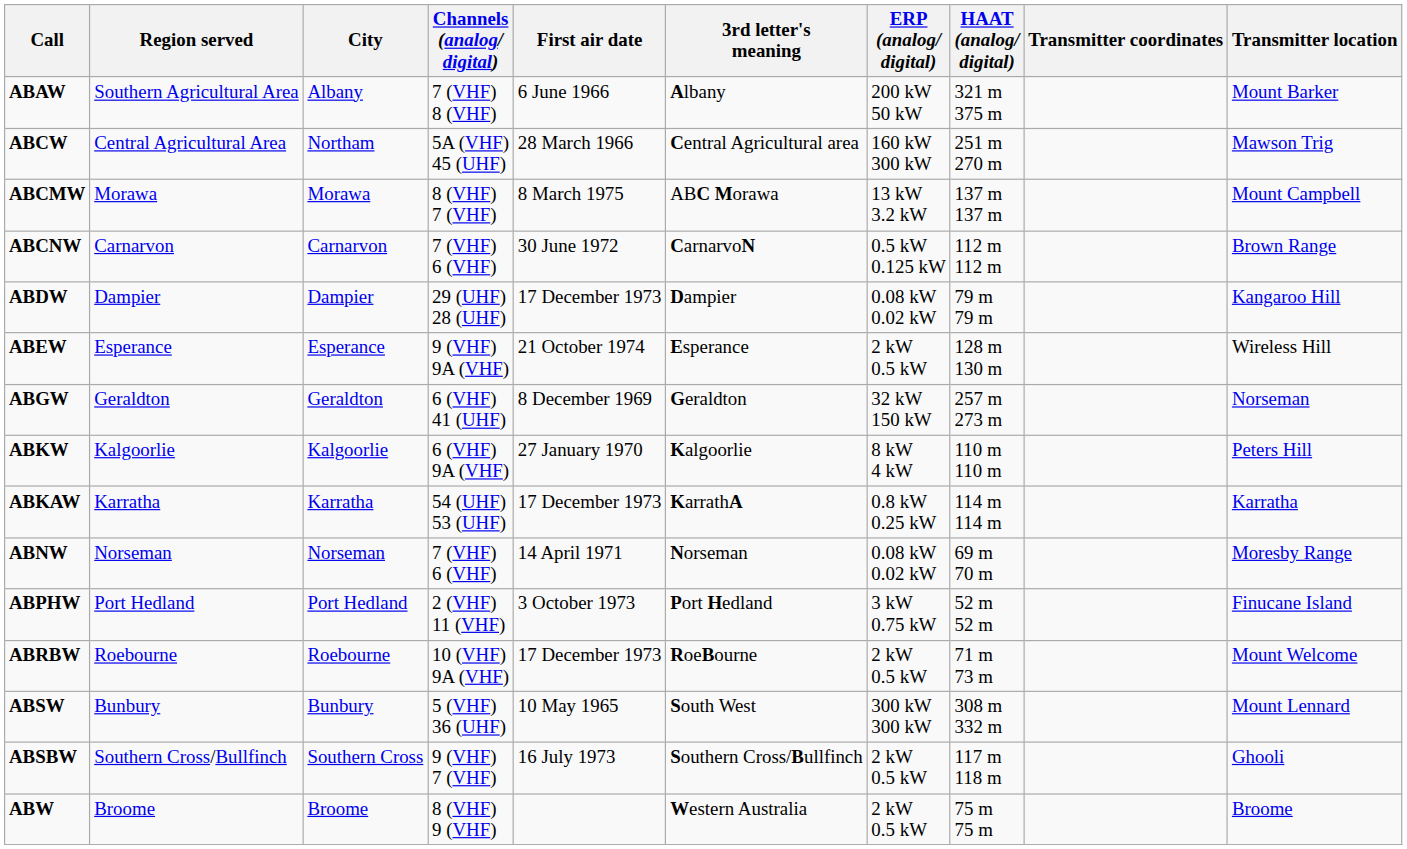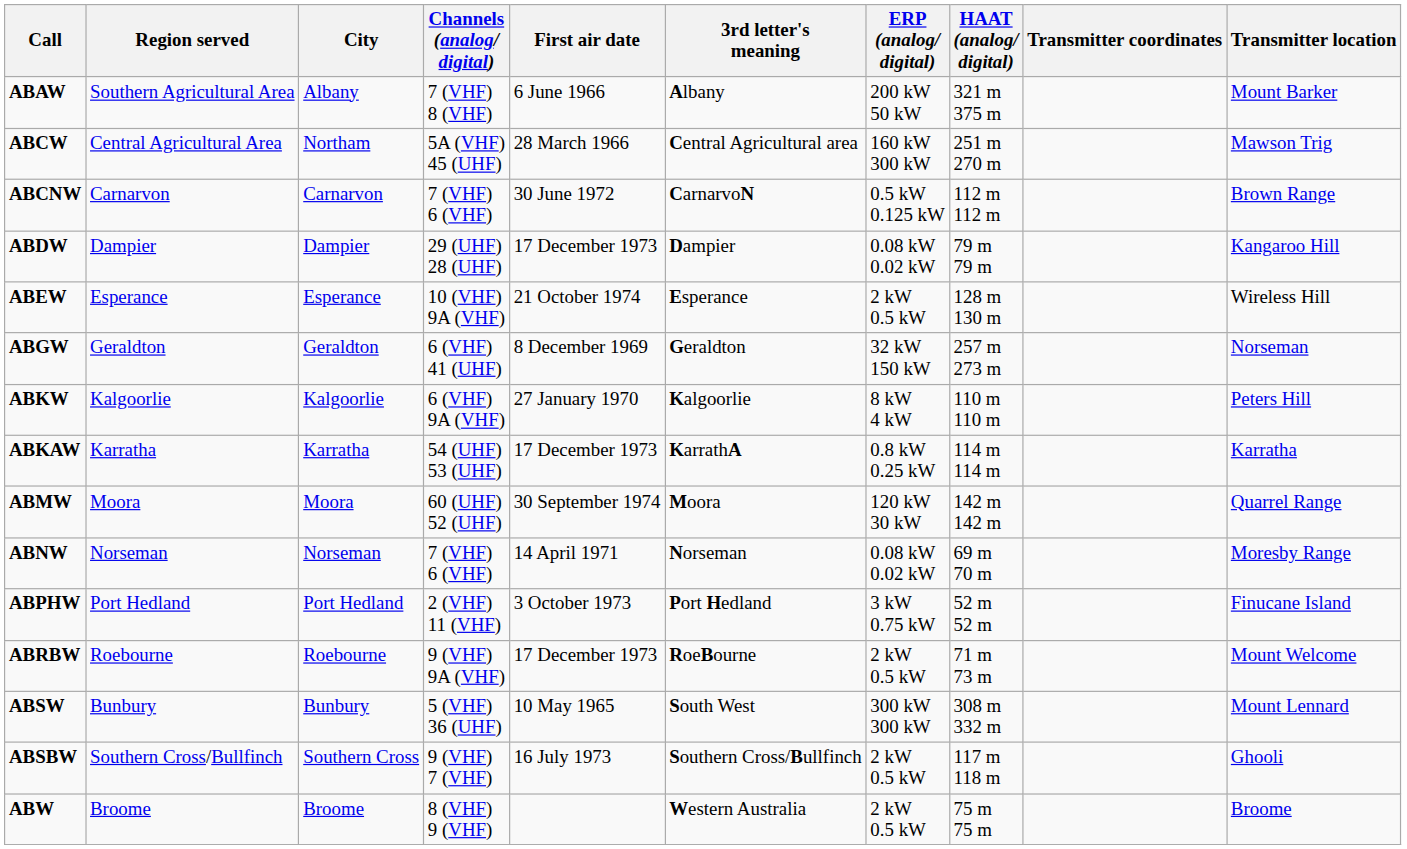 <table class="wikitable">
 <tr>
 <th>Call</th>
 <th>Region served</th>
 <th>City</th>
 <th><a href='#'>Channels</a><br><em>(<a href='#'>analog</a>/<br><a href='#'>digital</a>)</em></th>
 <th>First air date</th>
 <th>3rd letter's<br>meaning</th>
 <th><a href='#'>ERP</a><br><em>(analog/<br>digital)</em></th>
 <th><a href='#'>HAAT</a><br><em>(analog/<br>digital)</em></th>
 <th>Transmitter coordinates</th>
 <th>Transmitter location</th>
 </tr>
 <tr style="vertical-align: top; text-align: left;">
 <td><strong>ABAW</strong></td>
 <td><a href='#'>Southern Agricultural Area</a></td>
 <td><a href='#'>Albany</a></td>
 <td>7 (<a href='#'>VHF</a>)<br>8 (<a href='#'>VHF</a>)</td>
 <td>6 June 1966</td>
 <td><strong>A</strong>lbany</td>
 <td>200 kW<br>50 kW</td>
 <td>321 m<br>375 m</td>
 <td></td>
 <td><a href='#'>Mount Barker</a></td>
 </tr>
 <tr style="vertical-align: top; text-align: left;">
 <td><strong>ABCW</strong></td>
 <td><a href='#'>Central Agricultural Area</a></td>
 <td><a href='#'>Northam</a></td>
 <td>5A (<a href='#'>VHF</a>)<br>45 (<a href='#'>UHF</a>)</td>
 <td>28 March 1966</td>
 <td><strong>C</strong>entral Agricultural area</td>
 <td>160 kW<br>300 kW</td>
 <td>251 m<br>270 m</td>
 <td></td>
 <td><a href='#'>Mawson Trig</a></td>
 </tr>
 <tr style="vertical-align: top; text-align: left;">
-<td><strong>ABCMW</strong></td>
-<td><a href='#'>Morawa</a></td>
-<td><a href='#'>Morawa</a></td>
-<td>8 (<a href='#'>VHF</a>)<br>7 (<a href='#'>VHF</a>)</td>
-<td>8 March 1975</td>
-<td>AB<strong>C M</strong>orawa</td>
-<td>13 kW<br>3.2 kW</td>
-<td>137 m<br>137 m</td>
-<td></td>
-<td><a href='#'>Mount Campbell</a></td>
-</tr>
-<tr style="vertical-align: top; text-align: left;">
 <td><strong>ABCNW</strong></td>
 <td><a href='#'>Carnarvon</a></td>
 <td><a href='#'>Carnarvon</a></td>
 <td>7 (<a href='#'>VHF</a>)<br>6 (<a href='#'>VHF</a>)</td>
 <td>30 June 1972</td>
 <td><strong>C</strong>arnarvo<strong>N</strong></td>
 <td>0.5 kW<br>0.125 kW</td>
 <td>112 m<br>112 m</td>
 <td></td>
 <td><a href='#'>Brown Range</a></td>
 </tr>
 <tr style="vertical-align: top; text-align: left;">
 <td><strong>ABDW</strong></td>
 <td><a href='#'>Dampier</a></td>
 <td><a href='#'>Dampier</a></td>
 <td>29 (<a href='#'>UHF</a>)<br>28 (<a href='#'>UHF</a>)</td>
 <td>17 December 1973</td>
 <td><strong>D</strong>ampier</td>
 <td>0.08 kW<br>0.02 kW</td>
 <td>79 m<br>79 m</td>
 <td></td>
 <td><a href='#'>Kangaroo Hill</a></td>
 </tr>
 <tr style="vertical-align: top; text-align: left;">
 <td><strong>ABEW</strong></td>
 <td><a href='#'>Esperance</a></td>
 <td><a href='#'>Esperance</a></td>
-<td>9 (<a href='#'>VHF</a>)<br>9A (<a href='#'>VHF</a>)</td>
+<td>10 (<a href='#'>VHF</a>)<br>9A (<a href='#'>VHF</a>)</td>
 <td>21 October 1974</td>
 <td><strong>E</strong>sperance</td>
 <td>2 kW<br>0.5 kW</td>
 <td>128 m<br>130 m</td>
 <td></td>
 <td>Wireless Hill</td>
 </tr>
 <tr style="vertical-align: top; text-align: left;">
 <td><strong>ABGW</strong></td>
 <td><a href='#'>Geraldton</a></td>
 <td><a href='#'>Geraldton</a></td>
 <td>6 (<a href='#'>VHF</a>)<br>41 (<a href='#'>UHF</a>)</td>
 <td>8 December 1969</td>
 <td><strong>G</strong>eraldton</td>
 <td>32 kW<br>150 kW</td>
 <td>257 m<br>273 m</td>
 <td></td>
 <td><a href='#'>Norseman</a></td>
 </tr>
 <tr style="vertical-align: top; text-align: left;">
 <td><strong>ABKW</strong></td>
 <td><a href='#'>Kalgoorlie</a></td>
 <td><a href='#'>Kalgoorlie</a></td>
 <td>6 (<a href='#'>VHF</a>)<br>9A (<a href='#'>VHF</a>)</td>
 <td>27 January 1970</td>
 <td><strong>K</strong>algoorlie</td>
 <td>8 kW<br>4 kW</td>
 <td>110 m<br>110 m</td>
 <td></td>
 <td><a href='#'>Peters Hill</a></td>
 </tr>
 <tr style="vertical-align: top; text-align: left;">
 <td><strong>ABKAW</strong></td>
 <td><a href='#'>Karratha</a></td>
 <td><a href='#'>Karratha</a></td>
 <td>54 (<a href='#'>UHF</a>)<br>53 (<a href='#'>UHF</a>)</td>
 <td>17 December 1973</td>
 <td><strong>K</strong>arrath<strong>A</strong></td>
 <td>0.8 kW<br>0.25 kW</td>
 <td>114 m<br>114 m</td>
 <td></td>
 <td><a href='#'>Karratha</a></td>
 </tr>
 <tr style="vertical-align: top; text-align: left;">
+<td><strong>ABMW</strong></td>
+<td><a href='#'>Moora</a></td>
+<td><a href='#'>Moora</a></td>
+<td>60 (<a href='#'>UHF</a>)<br>52 (<a href='#'>UHF</a>)</td>
+<td>30 September 1974</td>
+<td><strong>M</strong>oora</td>
+<td>120 kW<br>30 kW</td>
+<td>142 m<br>142 m</td>
+<td></td>
+<td><a href='#'>Quarrel Range</a></td>
+</tr>
+<tr style="vertical-align: top; text-align: left;">
 <td><strong>ABNW</strong></td>
 <td><a href='#'>Norseman</a></td>
 <td><a href='#'>Norseman</a></td>
 <td>7 (<a href='#'>VHF</a>)<br>6 (<a href='#'>VHF</a>)</td>
 <td>14 April 1971</td>
 <td><strong>N</strong>orseman</td>
 <td>0.08 kW<br>0.02 kW</td>
 <td>69 m<br>70 m</td>
 <td></td>
 <td><a href='#'>Moresby Range</a></td>
 </tr>
 <tr style="vertical-align: top; text-align: left;">
 <td><strong>ABPHW</strong></td>
 <td><a href='#'>Port Hedland</a></td>
 <td><a href='#'>Port Hedland</a></td>
 <td>2 (<a href='#'>VHF</a>)<br>11 (<a href='#'>VHF</a>)</td>
 <td>3 October 1973</td>
 <td><strong>P</strong>ort <strong>H</strong>edland</td>
 <td>3 kW<br>0.75 kW</td>
 <td>52 m<br>52 m</td>
 <td></td>
 <td><a href='#'>Finucane Island</a></td>
 </tr>
 <tr style="vertical-align: top; text-align: left;">
 <td><strong>ABRBW</strong></td>
 <td><a href='#'>Roebourne</a></td>
 <td><a href='#'>Roebourne</a></td>
-<td>10 (<a href='#'>VHF</a>)<br>9A (<a href='#'>VHF</a>)</td>
+<td>9 (<a href='#'>VHF</a>)<br>9A (<a href='#'>VHF</a>)</td>
 <td>17 December 1973</td>
 <td><strong>R</strong>oe<strong>B</strong>ourne</td>
 <td>2 kW<br>0.5 kW</td>
 <td>71 m<br>73 m</td>
 <td></td>
 <td><a href='#'>Mount Welcome</a></td>
 </tr>
 <tr style="vertical-align: top; text-align: left;">
 <td><strong>ABSW</strong></td>
 <td><a href='#'>Bunbury</a></td>
 <td><a href='#'>Bunbury</a></td>
 <td>5 (<a href='#'>VHF</a>)<br>36 (<a href='#'>UHF</a>)</td>
 <td>10 May 1965</td>
 <td><strong>S</strong>outh West</td>
 <td>300 kW<br>300 kW</td>
 <td>308 m<br>332 m</td>
 <td></td>
 <td><a href='#'>Mount Lennard</a></td>
 </tr>
 <tr style="vertical-align: top; text-align: left;">
 <td><strong>ABSBW</strong></td>
 <td><a href='#'>Southern Cross</a>/<a href='#'>Bullfinch</a></td>
 <td><a href='#'>Southern Cross</a></td>
 <td>9 (<a href='#'>VHF</a>)<br>7 (<a href='#'>VHF</a>)</td>
 <td>16 July 1973</td>
 <td><strong>S</strong>outhern Cross/<strong>B</strong>ullfinch</td>
 <td>2 kW<br>0.5 kW</td>
 <td>117 m<br>118 m</td>
 <td></td>
 <td><a href='#'>Ghooli</a></td>
 </tr>
 <tr style="vertical-align: top; text-align: left;">
 <td><strong>ABW</strong></td>
 <td><a href='#'>Broome</a></td>
 <td><a href='#'>Broome</a></td>
 <td>8 (<a href='#'>VHF</a>)<br>9 (<a href='#'>VHF</a>)</td>
 <td></td>
 <td><strong>W</strong>estern Australia</td>
 <td>2 kW<br>0.5 kW</td>
 <td>75 m<br>75 m</td>
 <td></td>
 <td><a href='#'>Broome</a></td>
 </tr>
 <tr style="vertical-align: top; text-align: left;">
 </tr>
 </table>
